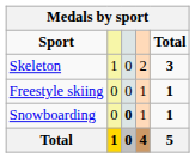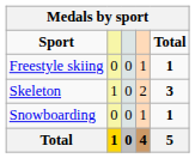 <table class="wikitable" style="font-size:85%;float:right;clear:right;">
 <tr style="background:#efefef;">
 <th colspan=5>Medals by sport</th>
 </tr>
 <tr align=center>
 <td><strong>Sport</strong></td>
 <td bgcolor=#f7f6a8></td>
 <td bgcolor=#dce5e5></td>
 <td bgcolor=#ffdab9></td>
 <td><strong>Total</strong></td>
 </tr>
 <tr align=center>
+<td align="left"><a href='#'>Freestyle skiing</a></td>
+<td style="background:#F7F6A8;">0</td>
+<td style="background:#DCE5E5;">0</td>
+<td style="background:#FFDAB9;">1</td>
+<td><strong>1</strong></td>
+</tr>
+<tr align=center>
 <td align="left"><a href='#'>Skeleton</a></td>
 <td style="background:#F7F6A8;">1</td>
 <td style="background:#DCE5E5;">0</td>
 <td style="background:#FFDAB9;">2</td>
 <td><strong>3</strong></td>
 </tr>
 <tr align=center>
-<td align="left"><a href='#'>Freestyle skiing</a></td>
+<td align="left"><a href='#'>Snowboarding</a></td>
 <td style="background:#F7F6A8;">0</td>
 <td style="background:#DCE5E5;">0</td>
-<td style="background:#FFDAB9;">1</td>
-<td><strong>1</strong></td>
-</tr>
-<tr align=center>
-<td align="left"><a href='#'>Snowboarding</a></td>
-<td style="background:#F7F6A8;">0</td>
-<td style="background:#DCE5E5;"><strong>0</strong></td>
 <td style="background:#FFDAB9;">1</td>
 <td><strong>1</strong></td>
 </tr>
 <tr align=center>
 <th>Total</th>
 <th style="background:gold;">1</th>
 <th style="background:silver;">0</th>
 <th style="background:#c96;">4</th>
 <th>5</th>
 </tr>
 </table>
